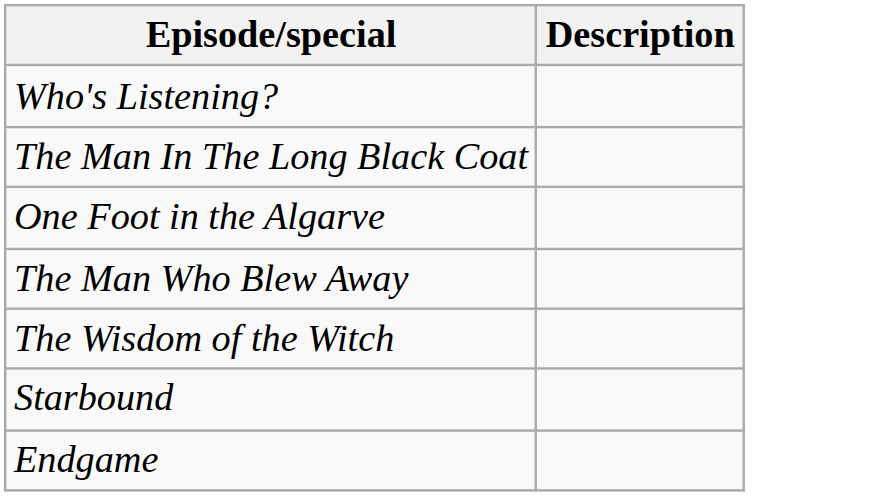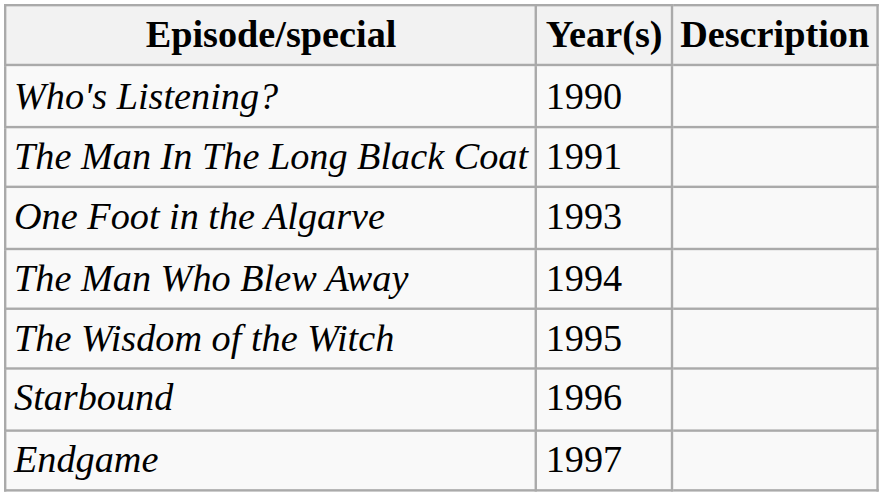 <table class="wikitable sortable">
 <tr>
 <th>Episode/special</th>
+<th>Year(s)</th>
 <th>Description</th>
 </tr>
 <tr>
 <td><em>Who's Listening?</em></td>
+<td>1990</td>
 <td></td>
 </tr>
 <tr>
 <td><em>The Man In The Long Black Coat</em></td>
+<td>1991</td>
 <td></td>
 </tr>
 <tr>
 <td><em>One Foot in the Algarve</em></td>
+<td>1993</td>
 <td></td>
 </tr>
 <tr>
 <td><em>The Man Who Blew Away</em></td>
+<td>1994</td>
 <td></td>
 </tr>
 <tr>
 <td><em>The Wisdom of the Witch</em></td>
+<td>1995</td>
 <td></td>
 </tr>
 <tr>
 <td><em>Starbound</em></td>
+<td>1996</td>
 <td></td>
 </tr>
 <tr>
 <td><em>Endgame</em></td>
+<td>1997</td>
 <td></td>
 </tr>
 </table>
